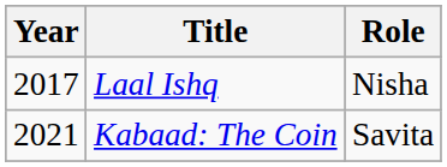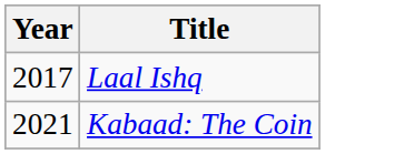 <table class="wikitable sortable">
 <tr>
 <th>Year</th>
 <th>Title</th>
-<th>Role</th>
 </tr>
 <tr>
 <td>2017</td>
 <td><em><a href='#'>Laal Ishq</a></em></td>
-<td>Nisha</td>
 </tr>
 <tr>
 <td>2021</td>
 <td><em><a href='#'>Kabaad: The Coin</a></em></td>
-<td>Savita</td>
 </tr>
 </table>
